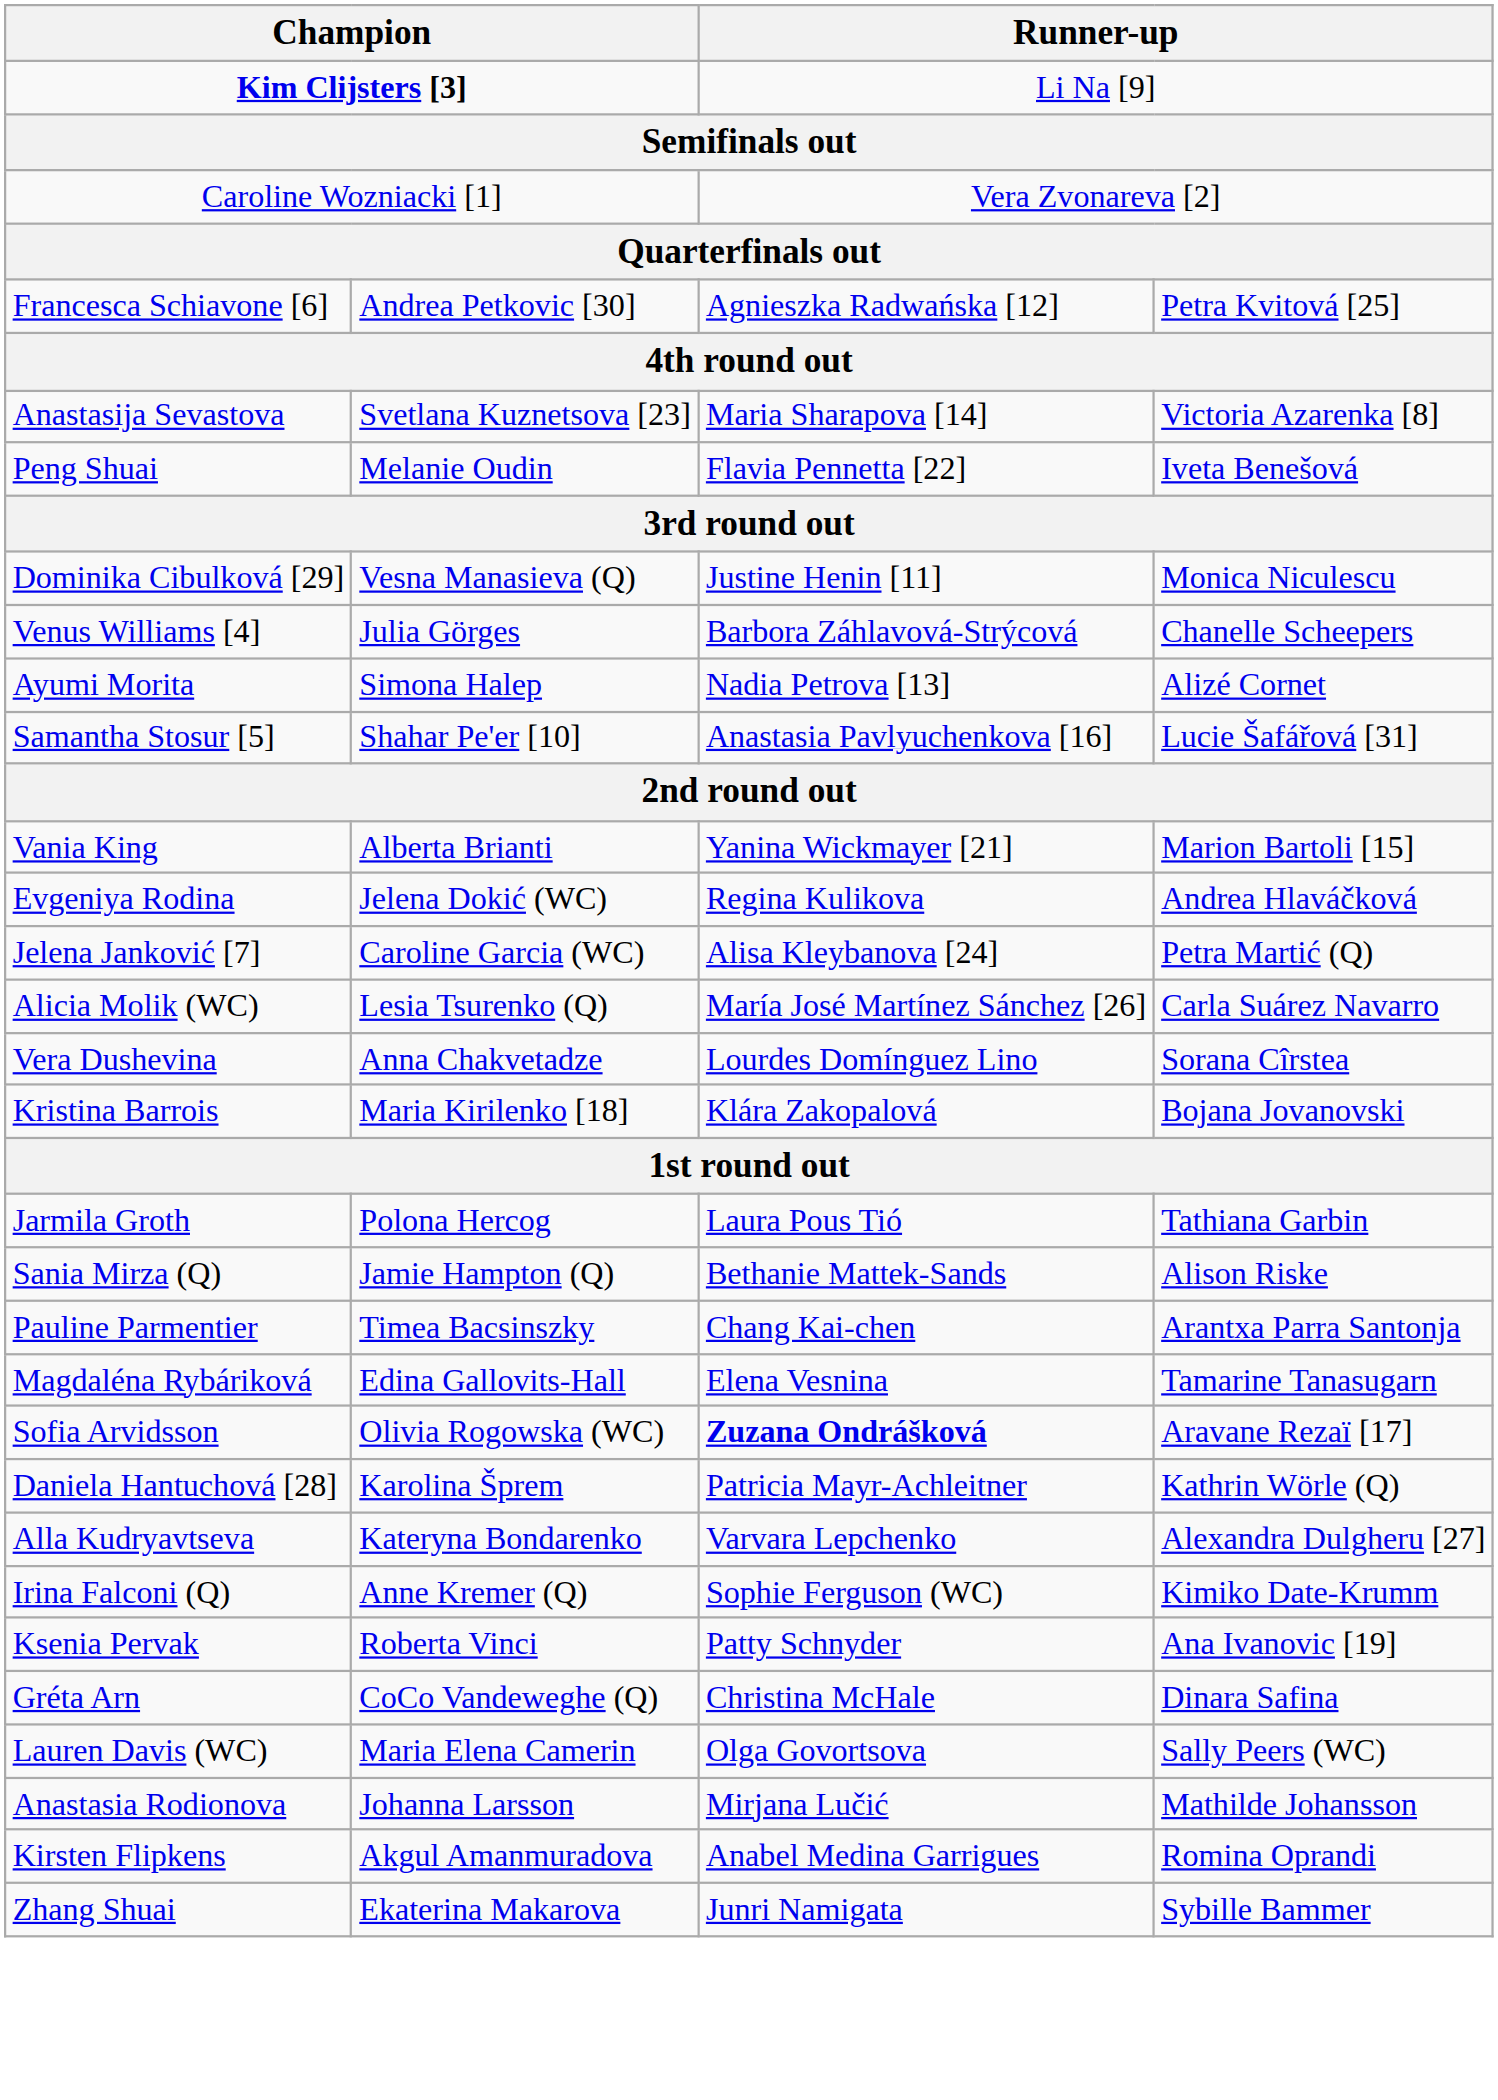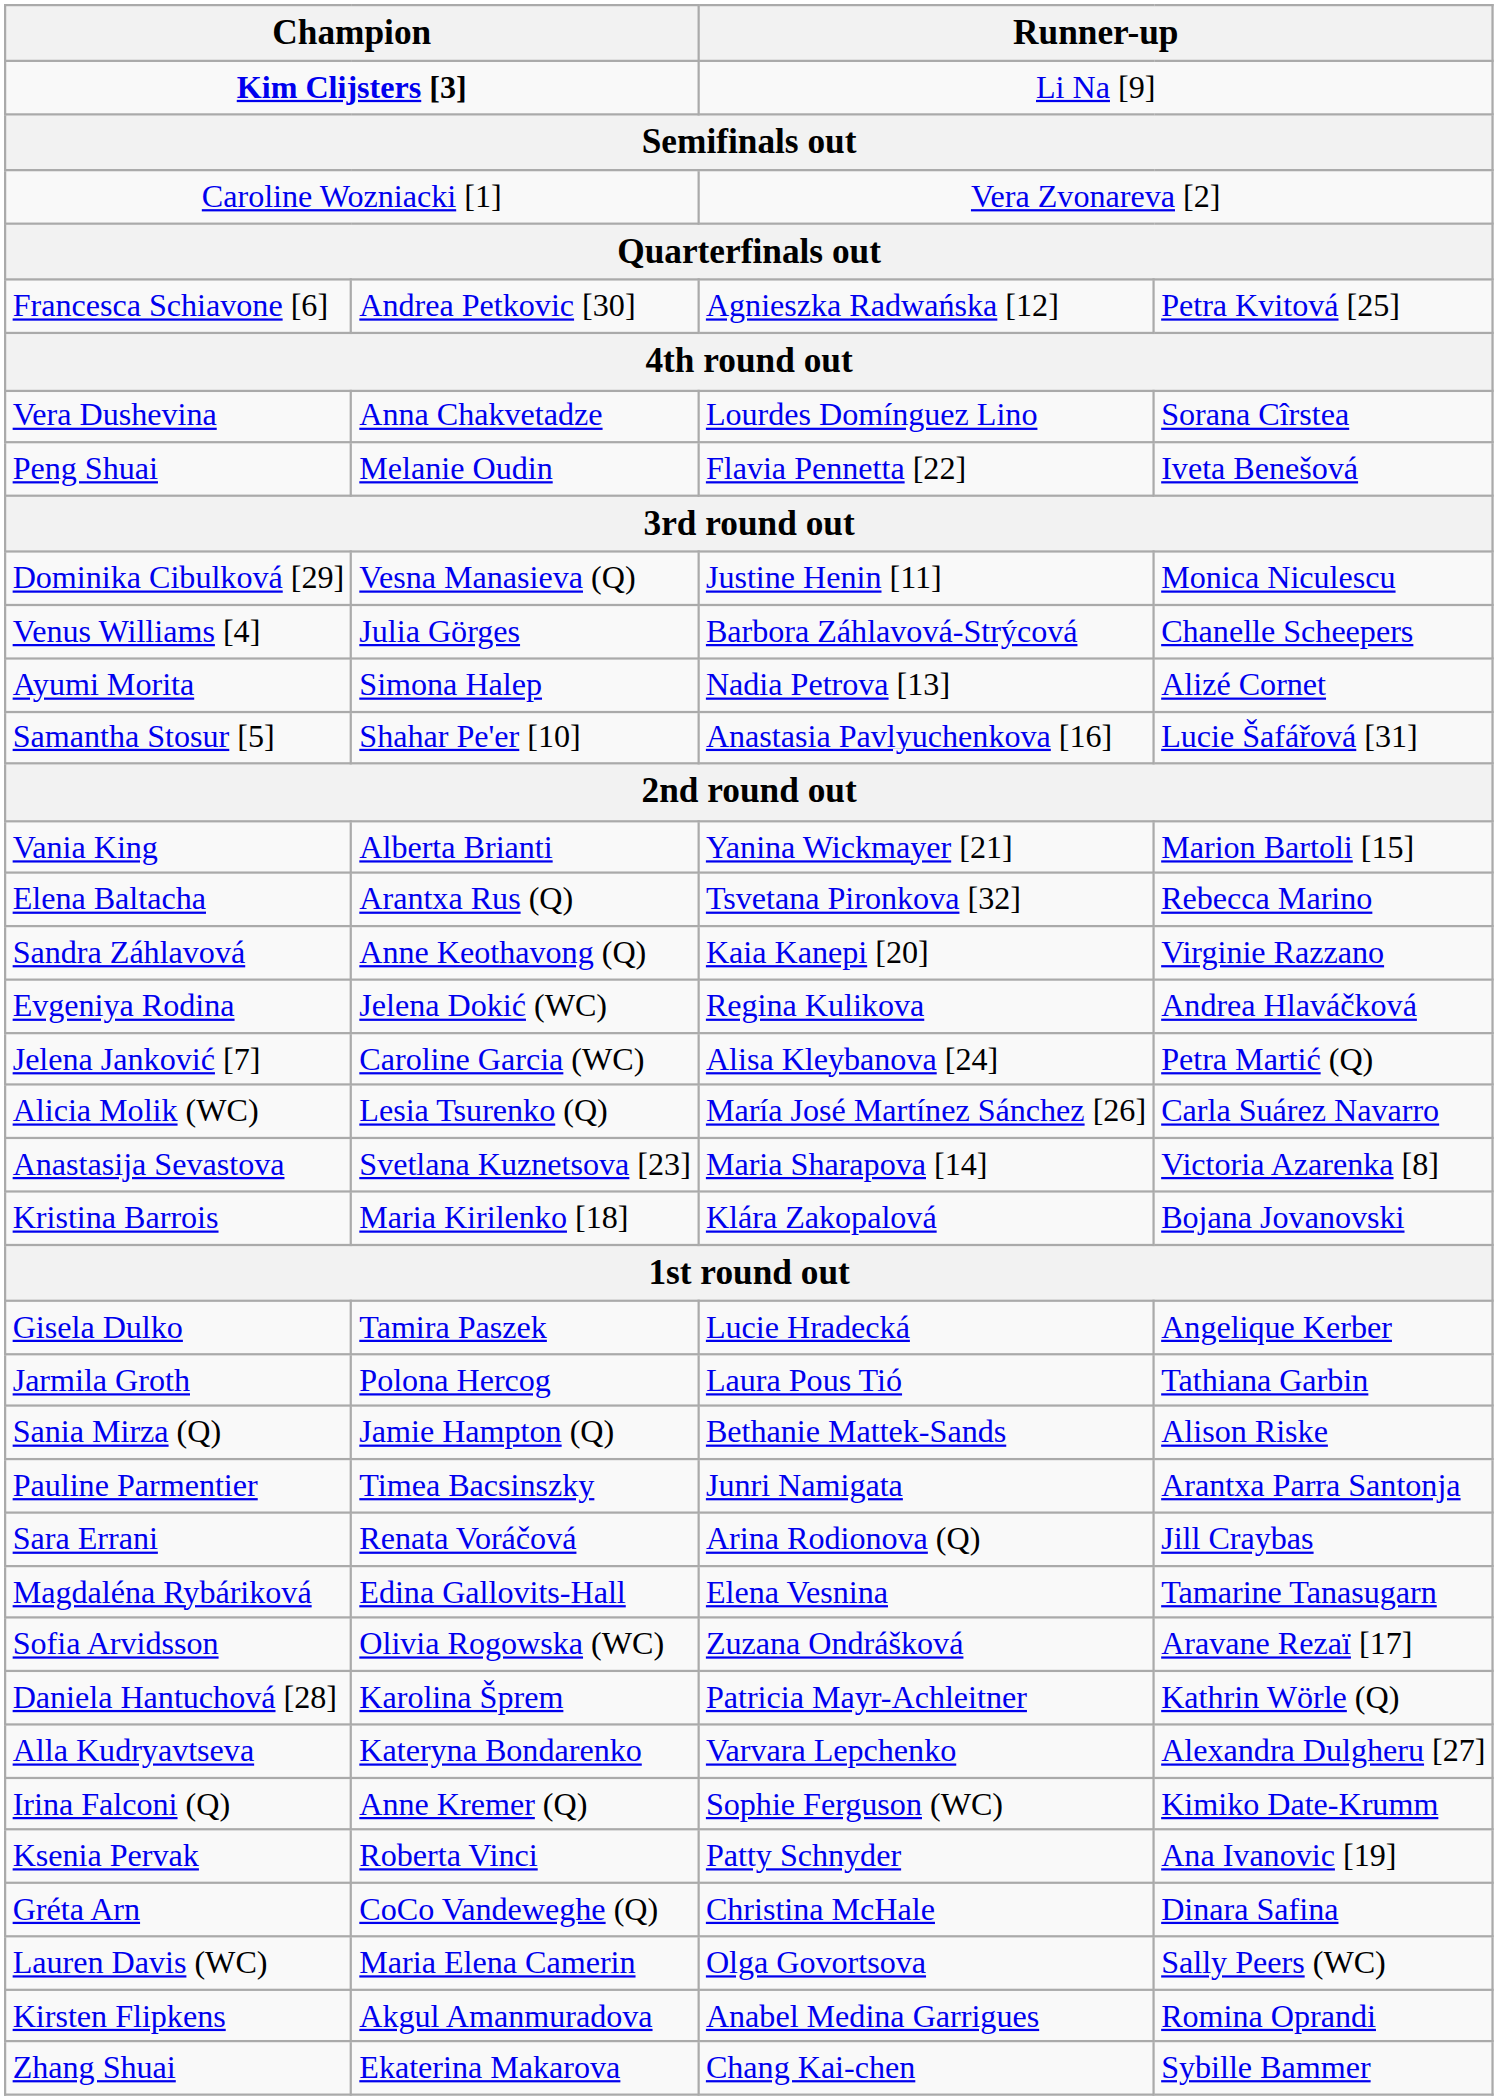 <table class="wikitable collapsible collapsed" style=font-size:90%>
 <tr style=font-size:110%>
 <th colspan=2><strong>Champion</strong></th>
 <th colspan=2>Runner-up</th>
 </tr>
 <tr align=center>
 <td colspan=2><strong> <a href='#'>Kim Clijsters</a> [3]</strong></td>
 <td colspan=2> <a href='#'>Li Na</a> [9]</td>
 </tr>
 <tr style=font-size:110%>
 <th colspan=4>Semifinals out</th>
 </tr>
 <tr align=center>
 <td colspan=2> <a href='#'>Caroline Wozniacki</a> [1]</td>
 <td colspan=2> <a href='#'>Vera Zvonareva</a> [2]</td>
 </tr>
 <tr style=font-size:110%>
 <th colspan=4>Quarterfinals out</th>
 </tr>
 <tr>
 <td> <a href='#'>Francesca Schiavone</a> [6]</td>
 <td> <a href='#'>Andrea Petkovic</a> [30]</td>
 <td> <a href='#'>Agnieszka Radwańska</a> [12]</td>
 <td> <a href='#'>Petra Kvitová</a> [25]</td>
 </tr>
 <tr style=font-size:110%>
 <th colspan=4>4th round out</th>
 </tr>
 <tr>
-<td> <a href='#'>Anastasija Sevastova</a></td>
-<td> <a href='#'>Svetlana Kuznetsova</a> [23]</td>
-<td> <a href='#'>Maria Sharapova</a> [14]</td>
-<td> <a href='#'>Victoria Azarenka</a> [8]</td>
+<td> <a href='#'>Vera Dushevina</a></td>
+<td> <a href='#'>Anna Chakvetadze</a></td>
+<td> <a href='#'>Lourdes Domínguez Lino</a></td>
+<td> <a href='#'>Sorana Cîrstea</a></td>
 </tr>
 <tr>
 <td> <a href='#'>Peng Shuai</a></td>
 <td> <a href='#'>Melanie Oudin</a></td>
 <td> <a href='#'>Flavia Pennetta</a> [22]</td>
 <td> <a href='#'>Iveta Benešová</a></td>
 </tr>
 <tr style=font-size:110%>
 <th colspan=4>3rd round out</th>
 </tr>
 <tr>
 <td> <a href='#'>Dominika Cibulková</a> [29]</td>
 <td> <a href='#'>Vesna Manasieva</a> (Q)</td>
 <td> <a href='#'>Justine Henin</a> [11]</td>
 <td> <a href='#'>Monica Niculescu</a></td>
 </tr>
 <tr>
 <td> <a href='#'>Venus Williams</a> [4]</td>
 <td> <a href='#'>Julia Görges</a></td>
 <td> <a href='#'>Barbora Záhlavová-Strýcová</a></td>
 <td> <a href='#'>Chanelle Scheepers</a></td>
 </tr>
 <tr>
 <td> <a href='#'>Ayumi Morita</a></td>
 <td> <a href='#'>Simona Halep</a></td>
 <td> <a href='#'>Nadia Petrova</a> [13]</td>
 <td> <a href='#'>Alizé Cornet</a></td>
 </tr>
 <tr>
 <td> <a href='#'>Samantha Stosur</a> [5]</td>
 <td> <a href='#'>Shahar Pe'er</a> [10]</td>
 <td> <a href='#'>Anastasia Pavlyuchenkova</a> [16]</td>
 <td> <a href='#'>Lucie Šafářová</a> [31]</td>
 </tr>
 <tr style=font-size:110%>
 <th colspan=4>2nd round out</th>
 </tr>
 <tr>
 <td> <a href='#'>Vania King</a></td>
 <td> <a href='#'>Alberta Brianti</a></td>
 <td> <a href='#'>Yanina Wickmayer</a> [21]</td>
 <td> <a href='#'>Marion Bartoli</a> [15]</td>
 </tr>
 <tr>
+<td> <a href='#'>Elena Baltacha</a></td>
+<td> <a href='#'>Arantxa Rus</a> (Q)</td>
+<td> <a href='#'>Tsvetana Pironkova</a> [32]</td>
+<td> <a href='#'>Rebecca Marino</a></td>
+</tr>
+<tr>
+<td> <a href='#'>Sandra Záhlavová</a></td>
+<td> <a href='#'>Anne Keothavong</a> (Q)</td>
+<td> <a href='#'>Kaia Kanepi</a> [20]</td>
+<td> <a href='#'>Virginie Razzano</a></td>
+</tr>
+<tr>
 <td> <a href='#'>Evgeniya Rodina</a></td>
 <td> <a href='#'>Jelena Dokić</a> (WC)</td>
 <td> <a href='#'>Regina Kulikova</a></td>
 <td> <a href='#'>Andrea Hlaváčková</a></td>
 </tr>
 <tr>
 <td> <a href='#'>Jelena Janković</a> [7]</td>
 <td> <a href='#'>Caroline Garcia</a> (WC)</td>
 <td> <a href='#'>Alisa Kleybanova</a> [24]</td>
 <td> <a href='#'>Petra Martić</a> (Q)</td>
 </tr>
 <tr>
 <td> <a href='#'>Alicia Molik</a> (WC)</td>
 <td> <a href='#'>Lesia Tsurenko</a> (Q)</td>
 <td> <a href='#'>María José Martínez Sánchez</a> [26]</td>
 <td> <a href='#'>Carla Suárez Navarro</a></td>
 </tr>
 <tr>
-<td> <a href='#'>Vera Dushevina</a></td>
-<td> <a href='#'>Anna Chakvetadze</a></td>
-<td> <a href='#'>Lourdes Domínguez Lino</a></td>
-<td> <a href='#'>Sorana Cîrstea</a></td>
+<td> <a href='#'>Anastasija Sevastova</a></td>
+<td> <a href='#'>Svetlana Kuznetsova</a> [23]</td>
+<td> <a href='#'>Maria Sharapova</a> [14]</td>
+<td> <a href='#'>Victoria Azarenka</a> [8]</td>
 </tr>
 <tr>
 <td> <a href='#'>Kristina Barrois</a></td>
 <td> <a href='#'>Maria Kirilenko</a> [18]</td>
 <td> <a href='#'>Klára Zakopalová</a></td>
 <td> <a href='#'>Bojana Jovanovski</a></td>
 </tr>
 <tr style=font-size:110%>
 <th colspan=4>1st round out</th>
+</tr>
+<tr>
+<td> <a href='#'>Gisela Dulko</a></td>
+<td> <a href='#'>Tamira Paszek</a></td>
+<td> <a href='#'>Lucie Hradecká</a></td>
+<td> <a href='#'>Angelique Kerber</a></td>
 </tr>
 <tr>
 <td> <a href='#'>Jarmila Groth</a></td>
 <td> <a href='#'>Polona Hercog</a></td>
 <td> <a href='#'>Laura Pous Tió</a></td>
 <td> <a href='#'>Tathiana Garbin</a></td>
 </tr>
 <tr>
 <td> <a href='#'>Sania Mirza</a> (Q)</td>
 <td> <a href='#'>Jamie Hampton</a> (Q)</td>
 <td> <a href='#'>Bethanie Mattek-Sands</a></td>
 <td> <a href='#'>Alison Riske</a></td>
 </tr>
 <tr>
 <td> <a href='#'>Pauline Parmentier</a></td>
 <td> <a href='#'>Timea Bacsinszky</a></td>
-<td> <a href='#'>Chang Kai-chen</a></td>
+<td> <a href='#'>Junri Namigata</a></td>
 <td> <a href='#'>Arantxa Parra Santonja</a></td>
+</tr>
+<tr>
+<td> <a href='#'>Sara Errani</a></td>
+<td> <a href='#'>Renata Voráčová</a></td>
+<td> <a href='#'>Arina Rodionova</a> (Q)</td>
+<td> <a href='#'>Jill Craybas</a></td>
 </tr>
 <tr>
 <td> <a href='#'>Magdaléna Rybáriková</a></td>
 <td> <a href='#'>Edina Gallovits-Hall</a></td>
 <td> <a href='#'>Elena Vesnina</a></td>
 <td> <a href='#'>Tamarine Tanasugarn</a></td>
 </tr>
 <tr>
 <td> <a href='#'>Sofia Arvidsson</a></td>
 <td> <a href='#'>Olivia Rogowska</a> (WC)</td>
-<td><strong> <a href='#'>Zuzana Ondrášková</a></strong></td>
+<td> <a href='#'>Zuzana Ondrášková</a></td>
 <td> <a href='#'>Aravane Rezaï</a> [17]</td>
 </tr>
 <tr>
 <td> <a href='#'>Daniela Hantuchová</a> [28]</td>
 <td> <a href='#'>Karolina Šprem</a></td>
 <td> <a href='#'>Patricia Mayr-Achleitner</a></td>
 <td> <a href='#'>Kathrin Wörle</a> (Q)</td>
 </tr>
 <tr>
 <td> <a href='#'>Alla Kudryavtseva</a></td>
 <td> <a href='#'>Kateryna Bondarenko</a></td>
 <td> <a href='#'>Varvara Lepchenko</a></td>
 <td> <a href='#'>Alexandra Dulgheru</a> [27]</td>
 </tr>
 <tr>
 <td> <a href='#'>Irina Falconi</a> (Q)</td>
 <td> <a href='#'>Anne Kremer</a> (Q)</td>
 <td> <a href='#'>Sophie Ferguson</a> (WC)</td>
 <td> <a href='#'>Kimiko Date-Krumm</a></td>
 </tr>
 <tr>
 <td> <a href='#'>Ksenia Pervak</a></td>
 <td> <a href='#'>Roberta Vinci</a></td>
 <td> <a href='#'>Patty Schnyder</a></td>
 <td> <a href='#'>Ana Ivanovic</a> [19]</td>
 </tr>
 <tr>
 <td> <a href='#'>Gréta Arn</a></td>
 <td> <a href='#'>CoCo Vandeweghe</a> (Q)</td>
 <td> <a href='#'>Christina McHale</a></td>
 <td> <a href='#'>Dinara Safina</a></td>
 </tr>
 <tr>
 <td> <a href='#'>Lauren Davis</a> (WC)</td>
 <td> <a href='#'>Maria Elena Camerin</a></td>
 <td> <a href='#'>Olga Govortsova</a></td>
 <td> <a href='#'>Sally Peers</a> (WC)</td>
 </tr>
 <tr>
-<td> <a href='#'>Anastasia Rodionova</a></td>
-<td> <a href='#'>Johanna Larsson</a></td>
-<td> <a href='#'>Mirjana Lučić</a></td>
-<td> <a href='#'>Mathilde Johansson</a></td>
-</tr>
-<tr>
 <td> <a href='#'>Kirsten Flipkens</a></td>
 <td> <a href='#'>Akgul Amanmuradova</a></td>
 <td> <a href='#'>Anabel Medina Garrigues</a></td>
 <td> <a href='#'>Romina Oprandi</a></td>
 </tr>
 <tr>
 <td> <a href='#'>Zhang Shuai</a></td>
 <td> <a href='#'>Ekaterina Makarova</a></td>
-<td> <a href='#'>Junri Namigata</a></td>
+<td> <a href='#'>Chang Kai-chen</a></td>
 <td> <a href='#'>Sybille Bammer</a></td>
 </tr>
 </table>
